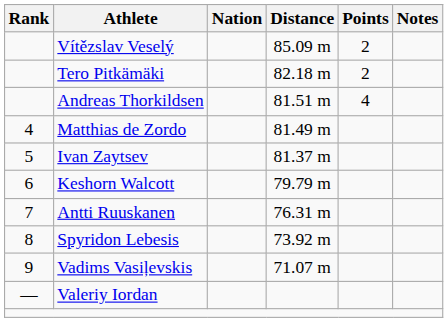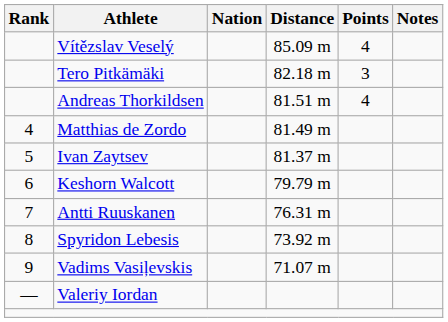 <table class="wikitable mw-datatable sortable" style="text-align:center;">
 <tr>
 <th>Rank</th>
 <th>Athlete</th>
 <th>Nation</th>
 <th>Distance</th>
 <th>Points</th>
 <th>Notes</th>
 </tr>
 <tr>
 <td></td>
 <td align=left><a href='#'>Vítězslav Veselý</a></td>
 <td align=left></td>
 <td>85.09 m</td>
-<td>2</td>
+<td>4</td>
 <td></td>
 </tr>
 <tr>
 <td></td>
 <td align=left><a href='#'>Tero Pitkämäki</a></td>
 <td align=left></td>
 <td>82.18 m</td>
-<td>2</td>
+<td>3</td>
 <td></td>
 </tr>
 <tr>
 <td></td>
 <td align=left><a href='#'>Andreas Thorkildsen</a></td>
 <td align=left></td>
 <td>81.51 m</td>
 <td>4</td>
 <td></td>
 </tr>
 <tr>
 <td>4</td>
 <td align=left><a href='#'>Matthias de Zordo</a></td>
 <td align=left></td>
 <td>81.49 m</td>
 <td></td>
 <td></td>
 </tr>
 <tr>
 <td>5</td>
 <td align=left><a href='#'>Ivan Zaytsev</a></td>
 <td align=left></td>
 <td>81.37 m</td>
 <td></td>
 <td></td>
 </tr>
 <tr>
 <td>6</td>
 <td align=left><a href='#'>Keshorn Walcott</a></td>
 <td align=left></td>
 <td>79.79 m</td>
 <td></td>
 <td></td>
 </tr>
 <tr>
 <td>7</td>
 <td align=left><a href='#'>Antti Ruuskanen</a></td>
 <td align=left></td>
 <td>76.31 m</td>
 <td></td>
 <td></td>
 </tr>
 <tr>
 <td>8</td>
 <td align=left><a href='#'>Spyridon Lebesis</a></td>
 <td align=left></td>
 <td>73.92 m</td>
 <td></td>
 <td></td>
 </tr>
 <tr>
 <td>9</td>
 <td align=left><a href='#'>Vadims Vasiļevskis</a></td>
 <td align=left></td>
 <td>71.07 m</td>
 <td></td>
 <td></td>
 </tr>
 <tr>
 <td>—</td>
 <td align=left><a href='#'>Valeriy Iordan</a></td>
 <td align=left></td>
 <td></td>
 <td></td>
 <td></td>
 </tr>
 <tr class="sortbottom">
 <td colspan=6></td>
 </tr>
 </table>
